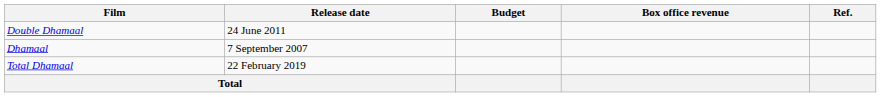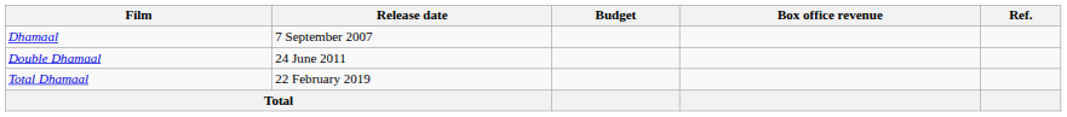 <table class="wikitable" style="width:100%;">
 <tr>
 <th style="text-align:centr;">Film</th>
 <th style="text-align:centr;">Release date</th>
 <th style="text-align:centr;">Budget</th>
 <th style="text-align:centr;">Box office revenue</th>
 <th style="text-align:centr;">Ref.</th>
 </tr>
 <tr>
-<td><a href='#'><em>Double Dhamaal</em></a></td>
-<td>24 June 2011</td>
+<td><em><a href='#'>Dhamaal</a></em></td>
+<td>7 September 2007</td>
 <td></td>
 <td></td>
 <td></td>
 </tr>
 <tr>
-<td><em><a href='#'>Dhamaal</a></em></td>
-<td>7 September 2007</td>
+<td><a href='#'><em>Double Dhamaal</em></a></td>
+<td>24 June 2011</td>
 <td></td>
 <td></td>
 <td></td>
 </tr>
 <tr>
 <td><a href='#'><em>Total Dhamaal</em></a></td>
 <td>22 February 2019</td>
 <td></td>
 <td></td>
 <td></td>
 </tr>
 <tr>
 <th colspan="2" style="text-align:centr;">Total</th>
 <th style="text-align:centr;"></th>
 <th style="text-align:centr;"></th>
 <th></th>
 </tr>
 </table>
